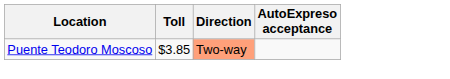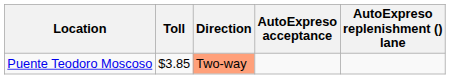 <table class="wikitable">
 <tr>
 <th>Location</th>
 <th>Toll</th>
 <th>Direction</th>
 <th>AutoExpreso <br> acceptance</th>
+<th>AutoExpreso <br> replenishment () <br> lane</th>
 </tr>
 <tr>
 <td><a href='#'>Puente Teodoro Moscoso</a></td>
 <td>$3.85</td>
 <td style="background: lightsalmon;">Two-way</td>
 <td></td>
+<td></td>
 </tr>
 </table>
